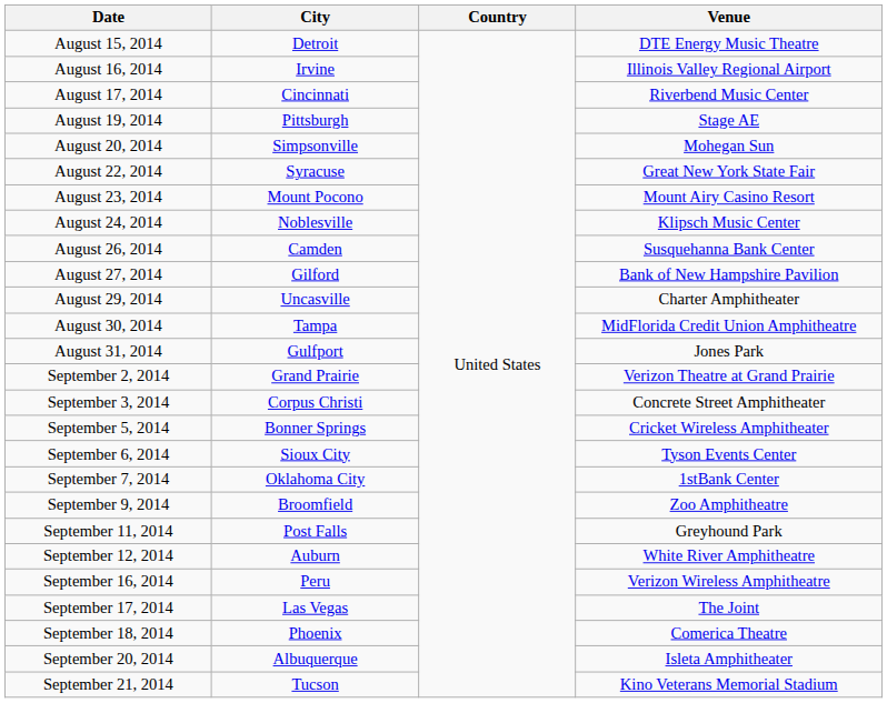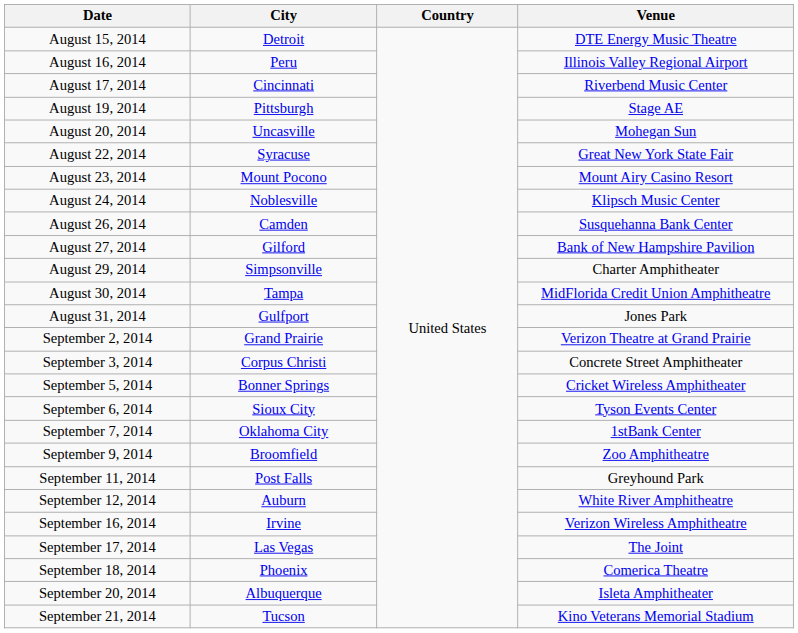 <table class="wikitable" style="text-align:center;">
 <tr>
 <th style="width:200px;">Date</th>
 <th style="width:200px;">City</th>
 <th style="width:150px;">Country</th>
 <th style="width:300px;">Venue</th>
 </tr>
 <tr>
 <td>August 15, 2014</td>
 <td><a href='#'>Detroit</a></td>
 <td rowspan="26">United States</td>
 <td><a href='#'>DTE Energy Music Theatre</a></td>
 </tr>
 <tr>
 <td>August 16, 2014</td>
-<td><a href='#'>Irvine</a></td>
+<td><a href='#'>Peru</a></td>
 <td><a href='#'>Illinois Valley Regional Airport</a></td>
 </tr>
 <tr>
 <td>August 17, 2014</td>
 <td><a href='#'>Cincinnati</a></td>
 <td><a href='#'>Riverbend Music Center</a></td>
 </tr>
 <tr>
 <td>August 19, 2014</td>
 <td><a href='#'>Pittsburgh</a></td>
 <td><a href='#'>Stage AE</a></td>
 </tr>
 <tr>
 <td>August 20, 2014</td>
-<td><a href='#'>Simpsonville</a></td>
+<td><a href='#'>Uncasville</a></td>
 <td><a href='#'>Mohegan Sun</a></td>
 </tr>
 <tr>
 <td>August 22, 2014</td>
 <td><a href='#'>Syracuse</a></td>
 <td><a href='#'>Great New York State Fair</a></td>
 </tr>
 <tr>
 <td>August 23, 2014</td>
 <td><a href='#'>Mount Pocono</a></td>
 <td><a href='#'>Mount Airy Casino Resort</a></td>
 </tr>
 <tr>
 <td>August 24, 2014</td>
 <td><a href='#'>Noblesville</a></td>
 <td><a href='#'>Klipsch Music Center</a></td>
 </tr>
 <tr>
 <td>August 26, 2014</td>
 <td><a href='#'>Camden</a></td>
 <td><a href='#'>Susquehanna Bank Center</a></td>
 </tr>
 <tr>
 <td>August 27, 2014</td>
 <td><a href='#'>Gilford</a></td>
 <td><a href='#'>Bank of New Hampshire Pavilion</a></td>
 </tr>
 <tr>
 <td>August 29, 2014</td>
-<td><a href='#'>Uncasville</a></td>
+<td><a href='#'>Simpsonville</a></td>
 <td>Charter Amphitheater</td>
 </tr>
 <tr>
 <td>August 30, 2014</td>
 <td><a href='#'>Tampa</a></td>
 <td><a href='#'>MidFlorida Credit Union Amphitheatre</a></td>
 </tr>
 <tr>
 <td>August 31, 2014</td>
 <td><a href='#'>Gulfport</a></td>
 <td>Jones Park</td>
 </tr>
 <tr>
 <td>September 2, 2014</td>
 <td><a href='#'>Grand Prairie</a></td>
 <td><a href='#'>Verizon Theatre at Grand Prairie</a></td>
 </tr>
 <tr>
 <td>September 3, 2014</td>
 <td><a href='#'>Corpus Christi</a></td>
 <td>Concrete Street Amphitheater</td>
 </tr>
 <tr>
 <td>September 5, 2014</td>
 <td><a href='#'>Bonner Springs</a></td>
 <td><a href='#'>Cricket Wireless Amphitheater</a></td>
 </tr>
 <tr>
 <td>September 6, 2014</td>
 <td><a href='#'>Sioux City</a></td>
 <td><a href='#'>Tyson Events Center</a></td>
 </tr>
 <tr>
 <td>September 7, 2014</td>
 <td><a href='#'>Oklahoma City</a></td>
 <td><a href='#'>1stBank Center</a></td>
 </tr>
 <tr>
 <td>September 9, 2014</td>
 <td><a href='#'>Broomfield</a></td>
 <td><a href='#'>Zoo Amphitheatre</a></td>
 </tr>
 <tr>
 <td>September 11, 2014</td>
 <td><a href='#'>Post Falls</a></td>
 <td>Greyhound Park</td>
 </tr>
 <tr>
 <td>September 12, 2014</td>
 <td><a href='#'>Auburn</a></td>
 <td><a href='#'>White River Amphitheatre</a></td>
 </tr>
 <tr>
 <td>September 16, 2014</td>
-<td><a href='#'>Peru</a></td>
+<td><a href='#'>Irvine</a></td>
 <td><a href='#'>Verizon Wireless Amphitheatre</a></td>
 </tr>
 <tr>
 <td>September 17, 2014</td>
 <td><a href='#'>Las Vegas</a></td>
 <td><a href='#'>The Joint</a></td>
 </tr>
 <tr>
 <td>September 18, 2014</td>
 <td><a href='#'>Phoenix</a></td>
 <td><a href='#'>Comerica Theatre</a></td>
 </tr>
 <tr>
 <td>September 20, 2014</td>
 <td><a href='#'>Albuquerque</a></td>
 <td><a href='#'>Isleta Amphitheater</a></td>
 </tr>
 <tr>
 <td>September 21, 2014</td>
 <td><a href='#'>Tucson</a></td>
 <td><a href='#'>Kino Veterans Memorial Stadium</a></td>
 </tr>
 </table>
